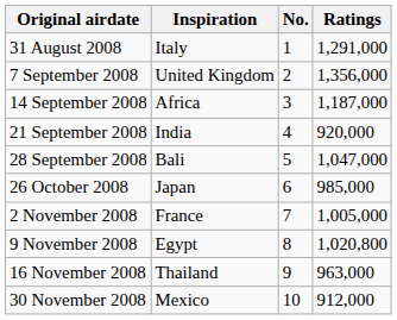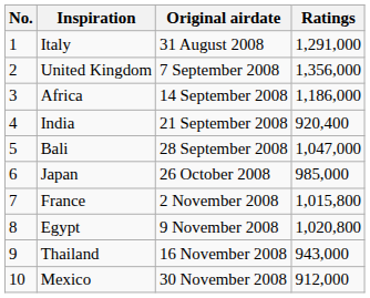 <table class="wikitable" border="1">
 <tr>
+<th>No.</th>
+<th>Inspiration</th>
 <th>Original airdate</th>
-<th>Inspiration</th>
-<th>No.</th>
 <th>Ratings</th>
 </tr>
 <tr>
+<td>1</td>
+<td>Italy</td>
 <td>31 August 2008</td>
-<td>Italy</td>
-<td>1</td>
 <td>1,291,000</td>
 </tr>
 <tr>
+<td>2</td>
+<td>United Kingdom</td>
 <td>7 September 2008</td>
-<td>United Kingdom</td>
-<td>2</td>
 <td>1,356,000</td>
 </tr>
 <tr>
+<td>3</td>
+<td>Africa</td>
 <td>14 September 2008</td>
-<td>Africa</td>
-<td>3</td>
-<td>1,187,000</td>
+<td>1,186,000</td>
 </tr>
 <tr>
+<td>4</td>
+<td>India</td>
 <td>21 September 2008</td>
-<td>India</td>
-<td>4</td>
-<td>920,000</td>
+<td>920,400</td>
 </tr>
 <tr>
+<td>5</td>
+<td>Bali</td>
 <td>28 September 2008</td>
-<td>Bali</td>
-<td>5</td>
 <td>1,047,000</td>
 </tr>
 <tr>
+<td>6</td>
+<td>Japan</td>
 <td>26 October 2008</td>
-<td>Japan</td>
-<td>6</td>
 <td>985,000</td>
 </tr>
 <tr>
+<td>7</td>
+<td>France</td>
 <td>2 November 2008</td>
-<td>France</td>
-<td>7</td>
-<td>1,005,000</td>
+<td>1,015,800</td>
 </tr>
 <tr>
+<td>8</td>
+<td>Egypt</td>
 <td>9 November 2008</td>
-<td>Egypt</td>
-<td>8</td>
 <td>1,020,800</td>
 </tr>
 <tr>
+<td>9</td>
+<td>Thailand</td>
 <td>16 November 2008</td>
-<td>Thailand</td>
-<td>9</td>
-<td>963,000</td>
+<td>943,000</td>
 </tr>
 <tr>
+<td>10</td>
+<td>Mexico</td>
 <td>30 November 2008</td>
-<td>Mexico</td>
-<td>10</td>
 <td>912,000</td>
 </tr>
 </table>
